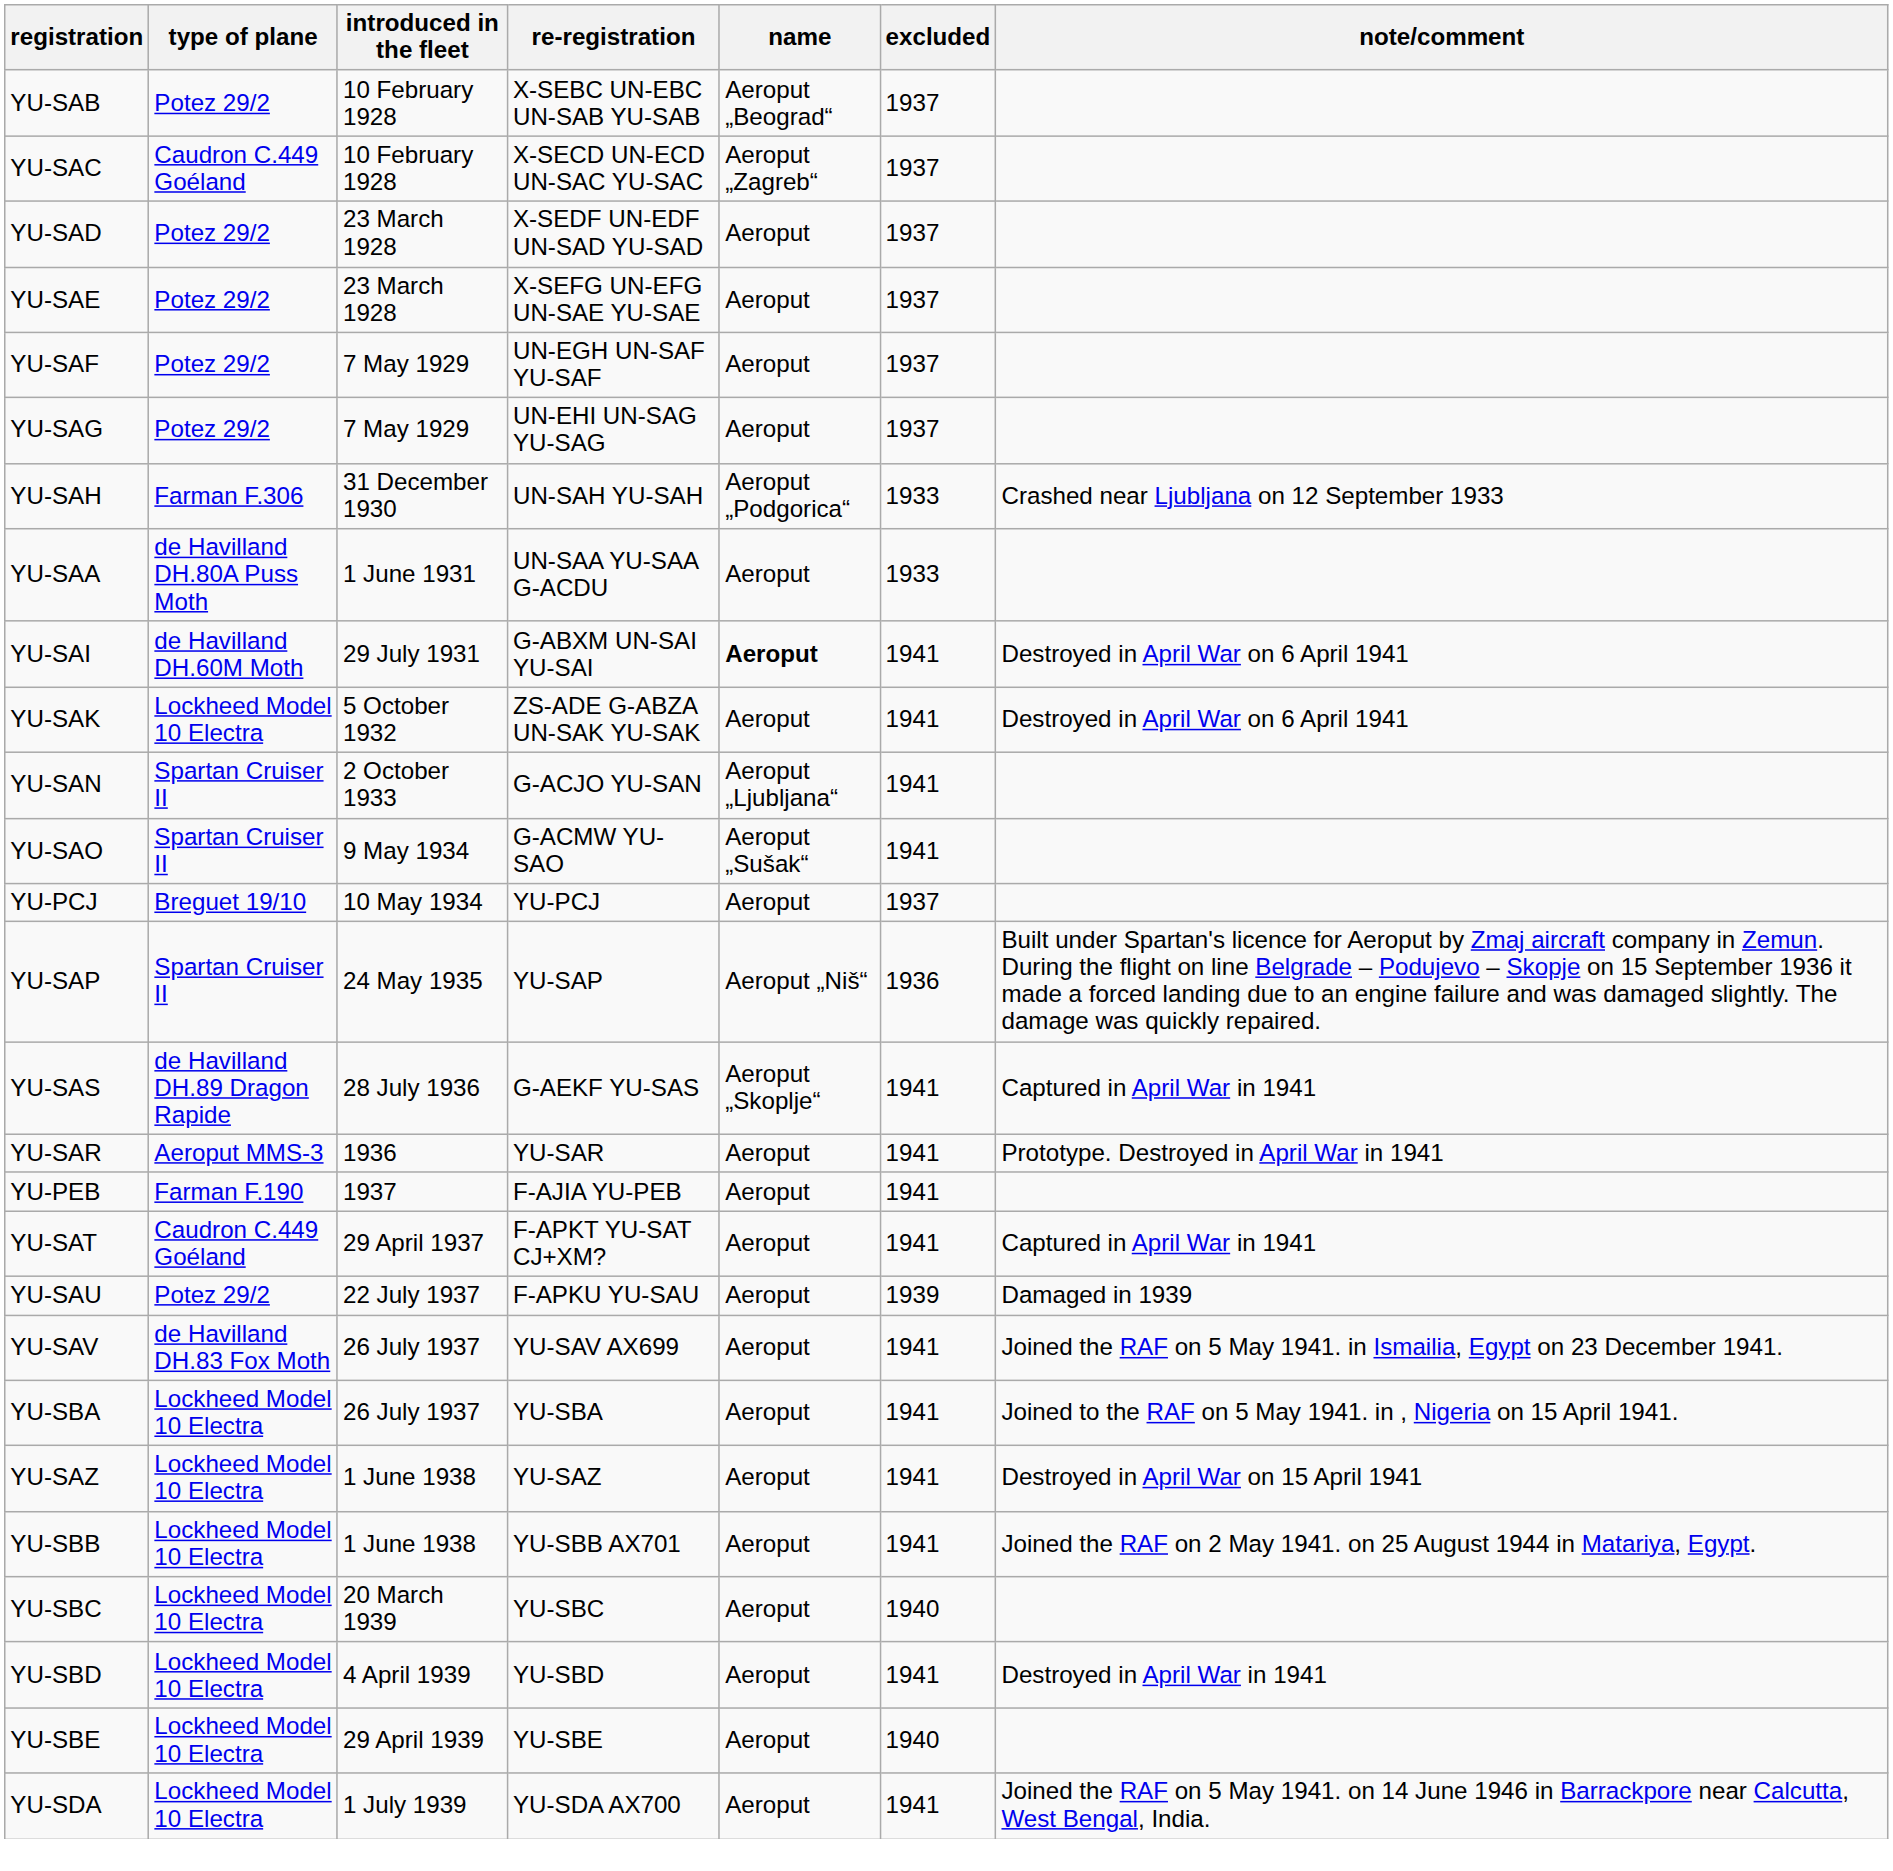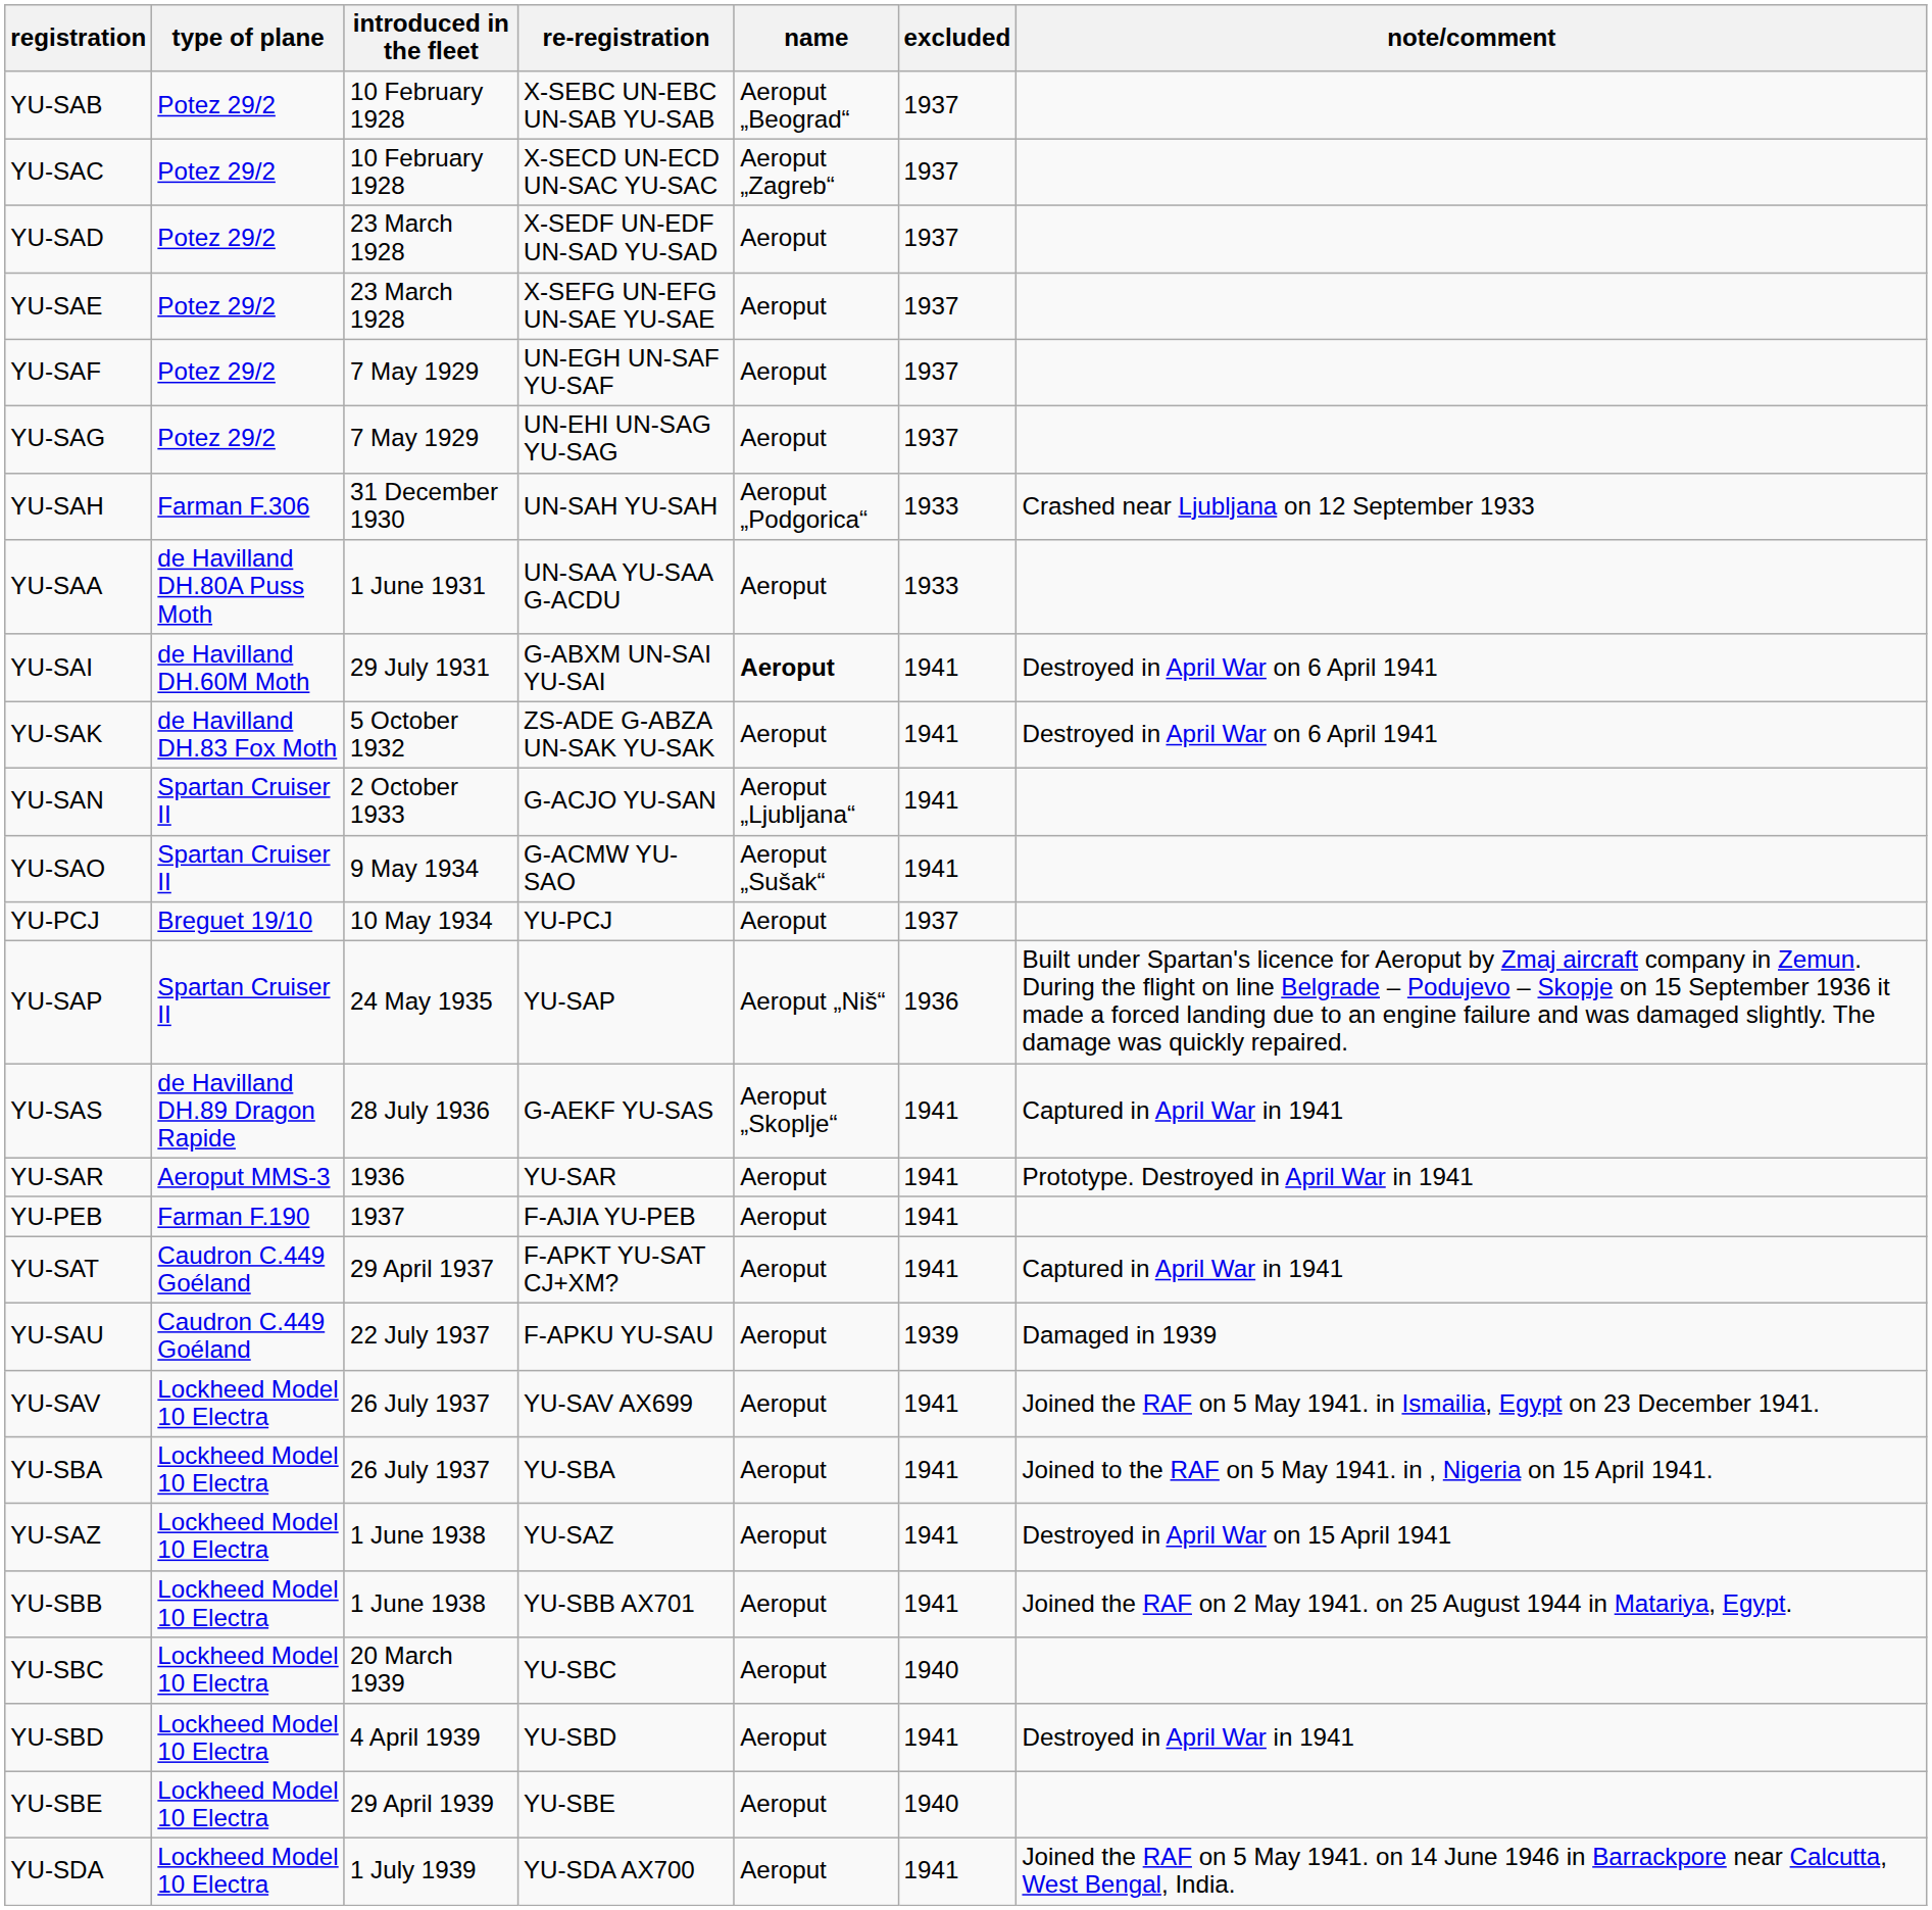 <table class="wikitable">
 <tr>
 <th>registration</th>
 <th>type of plane</th>
 <th>introduced in the fleet</th>
 <th>re-registration</th>
 <th>name</th>
 <th>excluded</th>
 <th>note/comment</th>
 </tr>
 <tr>
 <td>YU-SAB</td>
 <td><a href='#'>Potez 29/2</a></td>
 <td>10 February 1928</td>
 <td>X-SEBC UN-EBC UN-SAB YU-SAB</td>
 <td>Aeroput „Beograd“</td>
 <td>1937</td>
 <td></td>
 </tr>
 <tr>
 <td>YU-SAC</td>
-<td><a href='#'>Caudron C.449 Goéland</a></td>
+<td><a href='#'>Potez 29/2</a></td>
 <td>10 February 1928</td>
 <td>X-SECD UN-ECD UN-SAC YU-SAC</td>
 <td>Aeroput „Zagreb“</td>
 <td>1937</td>
 <td></td>
 </tr>
 <tr>
 <td>YU-SAD</td>
 <td><a href='#'>Potez 29/2</a></td>
 <td>23 March 1928</td>
 <td>X-SEDF UN-EDF UN-SAD YU-SAD</td>
 <td>Aeroput</td>
 <td>1937</td>
 <td></td>
 </tr>
 <tr>
 <td>YU-SAE</td>
 <td><a href='#'>Potez 29/2</a></td>
 <td>23 March 1928</td>
 <td>X-SEFG UN-EFG UN-SAE YU-SAE</td>
 <td>Aeroput</td>
 <td>1937</td>
 <td></td>
 </tr>
 <tr>
 <td>YU-SAF</td>
 <td><a href='#'>Potez 29/2</a></td>
 <td>7 May 1929</td>
 <td>UN-EGH UN-SAF YU-SAF</td>
 <td>Aeroput</td>
 <td>1937</td>
 <td></td>
 </tr>
 <tr>
 <td>YU-SAG</td>
 <td><a href='#'>Potez 29/2</a></td>
 <td>7 May 1929</td>
 <td>UN-EHI UN-SAG YU-SAG</td>
 <td>Aeroput</td>
 <td>1937</td>
 <td></td>
 </tr>
 <tr>
 <td>YU-SAH</td>
 <td><a href='#'>Farman F.306</a></td>
 <td>31 December 1930</td>
 <td>UN-SAH YU-SAH</td>
 <td>Aeroput „Podgorica“</td>
 <td>1933</td>
 <td>Crashed near <a href='#'>Ljubljana</a> on 12 September 1933</td>
 </tr>
 <tr>
 <td>YU-SAA</td>
 <td><a href='#'>de Havilland DH.80A Puss Moth</a></td>
 <td>1 June 1931</td>
 <td>UN-SAA YU-SAA G-ACDU</td>
 <td>Aeroput</td>
 <td>1933</td>
 <td></td>
 </tr>
 <tr>
 <td>YU-SAI</td>
 <td><a href='#'>de Havilland DH.60M Moth</a></td>
 <td>29 July 1931</td>
 <td>G-ABXM UN-SAI YU-SAI</td>
 <td><strong>Aeroput</strong></td>
 <td>1941</td>
 <td>Destroyed in <a href='#'>April War</a> on 6 April 1941</td>
 </tr>
 <tr>
 <td>YU-SAK</td>
-<td><a href='#'>Lockheed Model 10 Electra</a></td>
+<td><a href='#'>de Havilland DH.83 Fox Moth</a></td>
 <td>5 October 1932</td>
 <td>ZS-ADE G-ABZA UN-SAK YU-SAK</td>
 <td>Aeroput</td>
 <td>1941</td>
 <td>Destroyed in <a href='#'>April War</a> on 6 April 1941</td>
 </tr>
 <tr>
 <td>YU-SAN</td>
 <td><a href='#'>Spartan Cruiser II</a></td>
 <td>2 October 1933</td>
 <td>G-ACJO YU-SAN</td>
 <td>Aeroput „Ljubljana“</td>
 <td>1941</td>
 <td></td>
 </tr>
 <tr>
 <td>YU-SAO</td>
 <td><a href='#'>Spartan Cruiser II</a></td>
 <td>9 May 1934</td>
 <td>G-ACMW YU-SAO</td>
 <td>Aeroput „Sušak“</td>
 <td>1941</td>
 <td></td>
 </tr>
 <tr>
 <td>YU-PCJ</td>
 <td><a href='#'>Breguet 19/10</a></td>
 <td>10 May 1934</td>
 <td>YU-PCJ</td>
 <td>Aeroput</td>
 <td>1937</td>
 <td></td>
 </tr>
 <tr>
 <td>YU-SAP</td>
 <td><a href='#'>Spartan Cruiser II</a></td>
 <td>24 May 1935</td>
 <td>YU-SAP</td>
 <td>Aeroput „Niš“</td>
 <td>1936</td>
 <td>Built under Spartan's licence for Aeroput by <a href='#'>Zmaj aircraft</a> company in <a href='#'>Zemun</a>. During the flight on line <a href='#'>Belgrade</a> – <a href='#'>Podujevo</a> – <a href='#'>Skopje</a> on 15 September 1936 it made a forced landing due to an engine failure and was damaged slightly. The damage was quickly repaired.</td>
 </tr>
 <tr>
 <td>YU-SAS</td>
 <td><a href='#'>de Havilland DH.89 Dragon Rapide</a></td>
 <td>28 July 1936</td>
 <td>G-AEKF YU-SAS</td>
 <td>Aeroput „Skoplje“</td>
 <td>1941</td>
 <td>Captured in <a href='#'>April War</a> in 1941</td>
 </tr>
 <tr>
 <td>YU-SAR</td>
 <td><a href='#'>Aeroput MMS-3</a></td>
 <td>1936</td>
 <td>YU-SAR</td>
 <td>Aeroput</td>
 <td>1941</td>
 <td>Prototype. Destroyed in <a href='#'>April War</a> in 1941</td>
 </tr>
 <tr>
 <td>YU-PEB</td>
 <td><a href='#'>Farman F.190</a></td>
 <td>1937</td>
 <td>F-AJIA YU-PEB</td>
 <td>Aeroput</td>
 <td>1941</td>
 <td></td>
 </tr>
 <tr>
 <td>YU-SAT</td>
 <td><a href='#'>Caudron C.449 Goéland</a></td>
 <td>29 April 1937</td>
 <td>F-APKT YU-SAT CJ+XM?</td>
 <td>Aeroput</td>
 <td>1941</td>
 <td>Captured in <a href='#'>April War</a> in 1941</td>
 </tr>
 <tr>
 <td>YU-SAU</td>
-<td><a href='#'>Potez 29/2</a></td>
+<td><a href='#'>Caudron C.449 Goéland</a></td>
 <td>22 July 1937</td>
 <td>F-APKU YU-SAU</td>
 <td>Aeroput</td>
 <td>1939</td>
 <td>Damaged in 1939</td>
 </tr>
 <tr>
 <td>YU-SAV</td>
-<td><a href='#'>de Havilland DH.83 Fox Moth</a></td>
+<td><a href='#'>Lockheed Model 10 Electra</a></td>
 <td>26 July 1937</td>
 <td>YU-SAV AX699</td>
 <td>Aeroput</td>
 <td>1941</td>
 <td>Joined the <a href='#'>RAF</a> on 5 May 1941.  in <a href='#'>Ismailia</a>, <a href='#'>Egypt</a> on 23 December 1941.</td>
 </tr>
 <tr>
 <td>YU-SBA</td>
 <td><a href='#'>Lockheed Model 10 Electra</a></td>
 <td>26 July 1937</td>
 <td>YU-SBA</td>
 <td>Aeroput</td>
 <td>1941</td>
 <td>Joined to the <a href='#'>RAF</a> on 5 May 1941.  in , <a href='#'>Nigeria</a> on 15 April 1941.</td>
 </tr>
 <tr>
 <td>YU-SAZ</td>
 <td><a href='#'>Lockheed Model 10 Electra</a></td>
 <td>1 June 1938</td>
 <td>YU-SAZ</td>
 <td>Aeroput</td>
 <td>1941</td>
 <td>Destroyed in <a href='#'>April War</a> on 15 April 1941</td>
 </tr>
 <tr>
 <td>YU-SBB</td>
 <td><a href='#'>Lockheed Model 10 Electra</a></td>
 <td>1 June 1938</td>
 <td>YU-SBB AX701</td>
 <td>Aeroput</td>
 <td>1941</td>
 <td>Joined the <a href='#'>RAF</a> on 2 May 1941.  on 25 August 1944 in <a href='#'>Matariya</a>, <a href='#'>Egypt</a>.</td>
 </tr>
 <tr>
 <td>YU-SBC</td>
 <td><a href='#'>Lockheed Model 10 Electra</a></td>
 <td>20 March 1939</td>
 <td>YU-SBC</td>
 <td>Aeroput</td>
 <td>1940</td>
 <td></td>
 </tr>
 <tr>
 <td>YU-SBD</td>
 <td><a href='#'>Lockheed Model 10 Electra</a></td>
 <td>4 April 1939</td>
 <td>YU-SBD</td>
 <td>Aeroput</td>
 <td>1941</td>
 <td>Destroyed in <a href='#'>April War</a> in 1941</td>
 </tr>
 <tr>
 <td>YU-SBE</td>
 <td><a href='#'>Lockheed Model 10 Electra</a></td>
 <td>29 April 1939</td>
 <td>YU-SBE</td>
 <td>Aeroput</td>
 <td>1940</td>
 <td></td>
 </tr>
 <tr>
 <td>YU-SDA</td>
 <td><a href='#'>Lockheed Model 10 Electra</a></td>
 <td>1 July 1939</td>
 <td>YU-SDA AX700</td>
 <td>Aeroput</td>
 <td>1941</td>
 <td>Joined the <a href='#'>RAF</a> on 5 May 1941.  on 14 June 1946 in <a href='#'>Barrackpore</a> near <a href='#'>Calcutta</a>, <a href='#'>West Bengal</a>, India.</td>
 </tr>
 </table>
